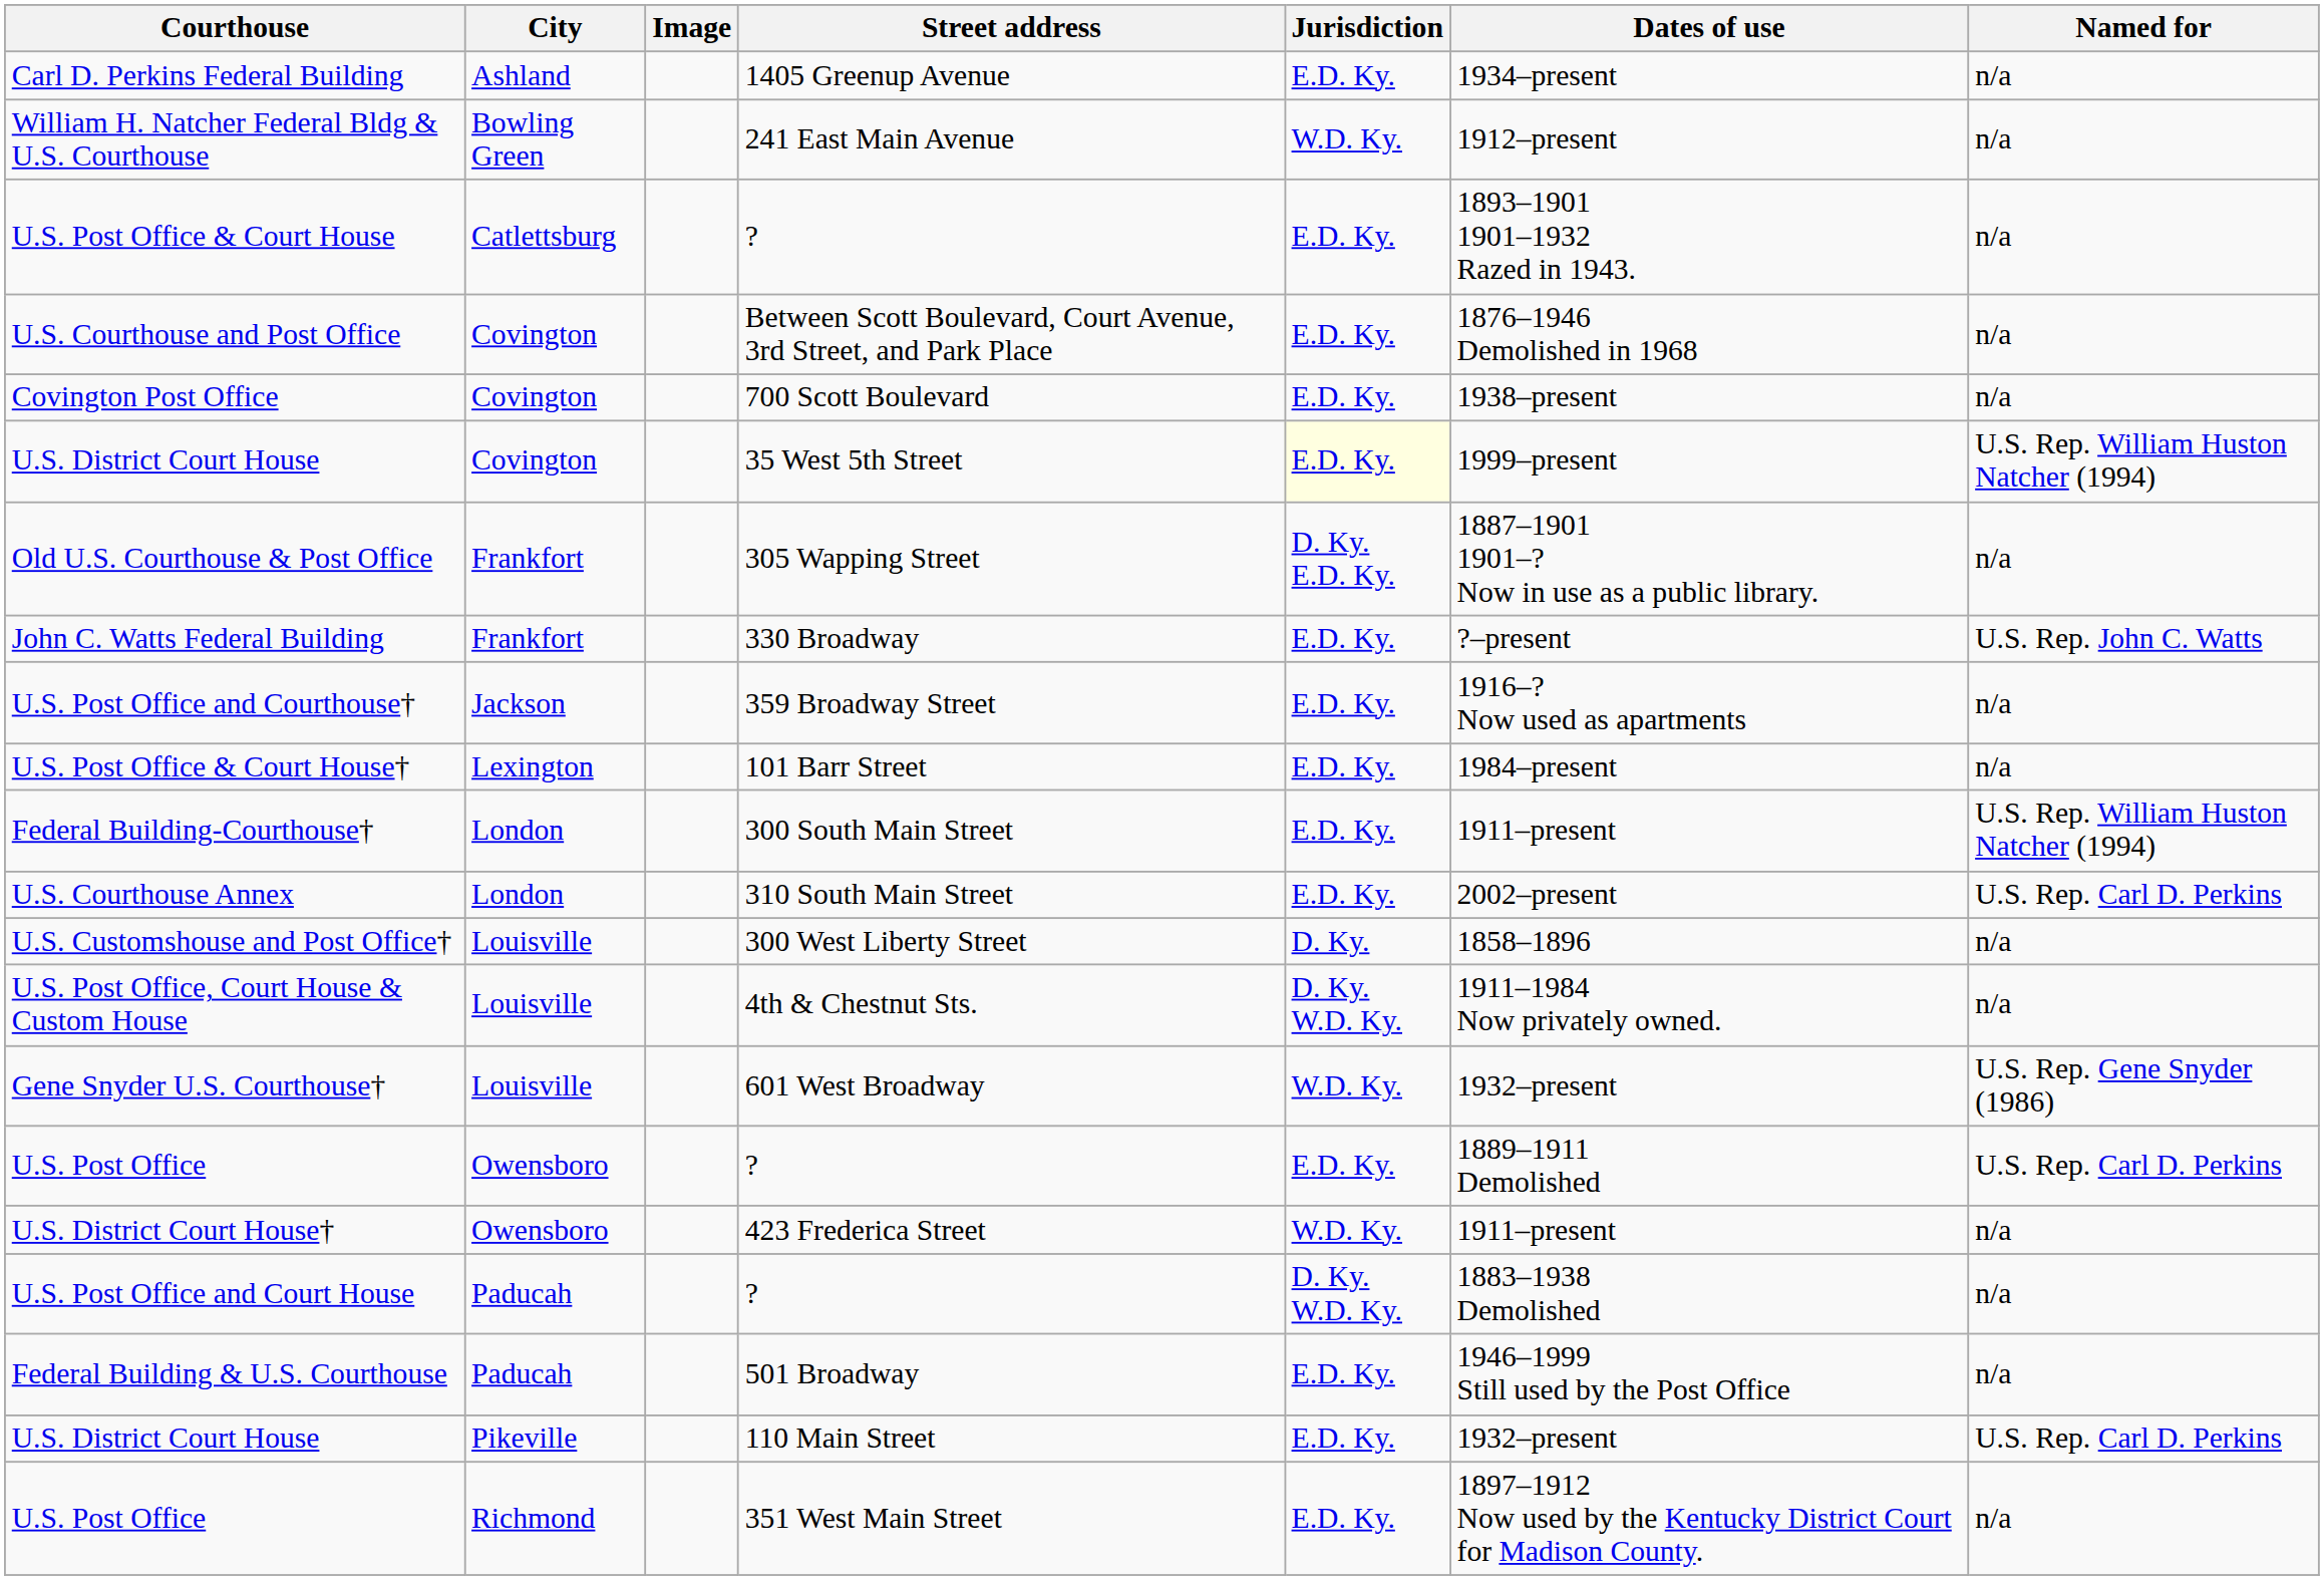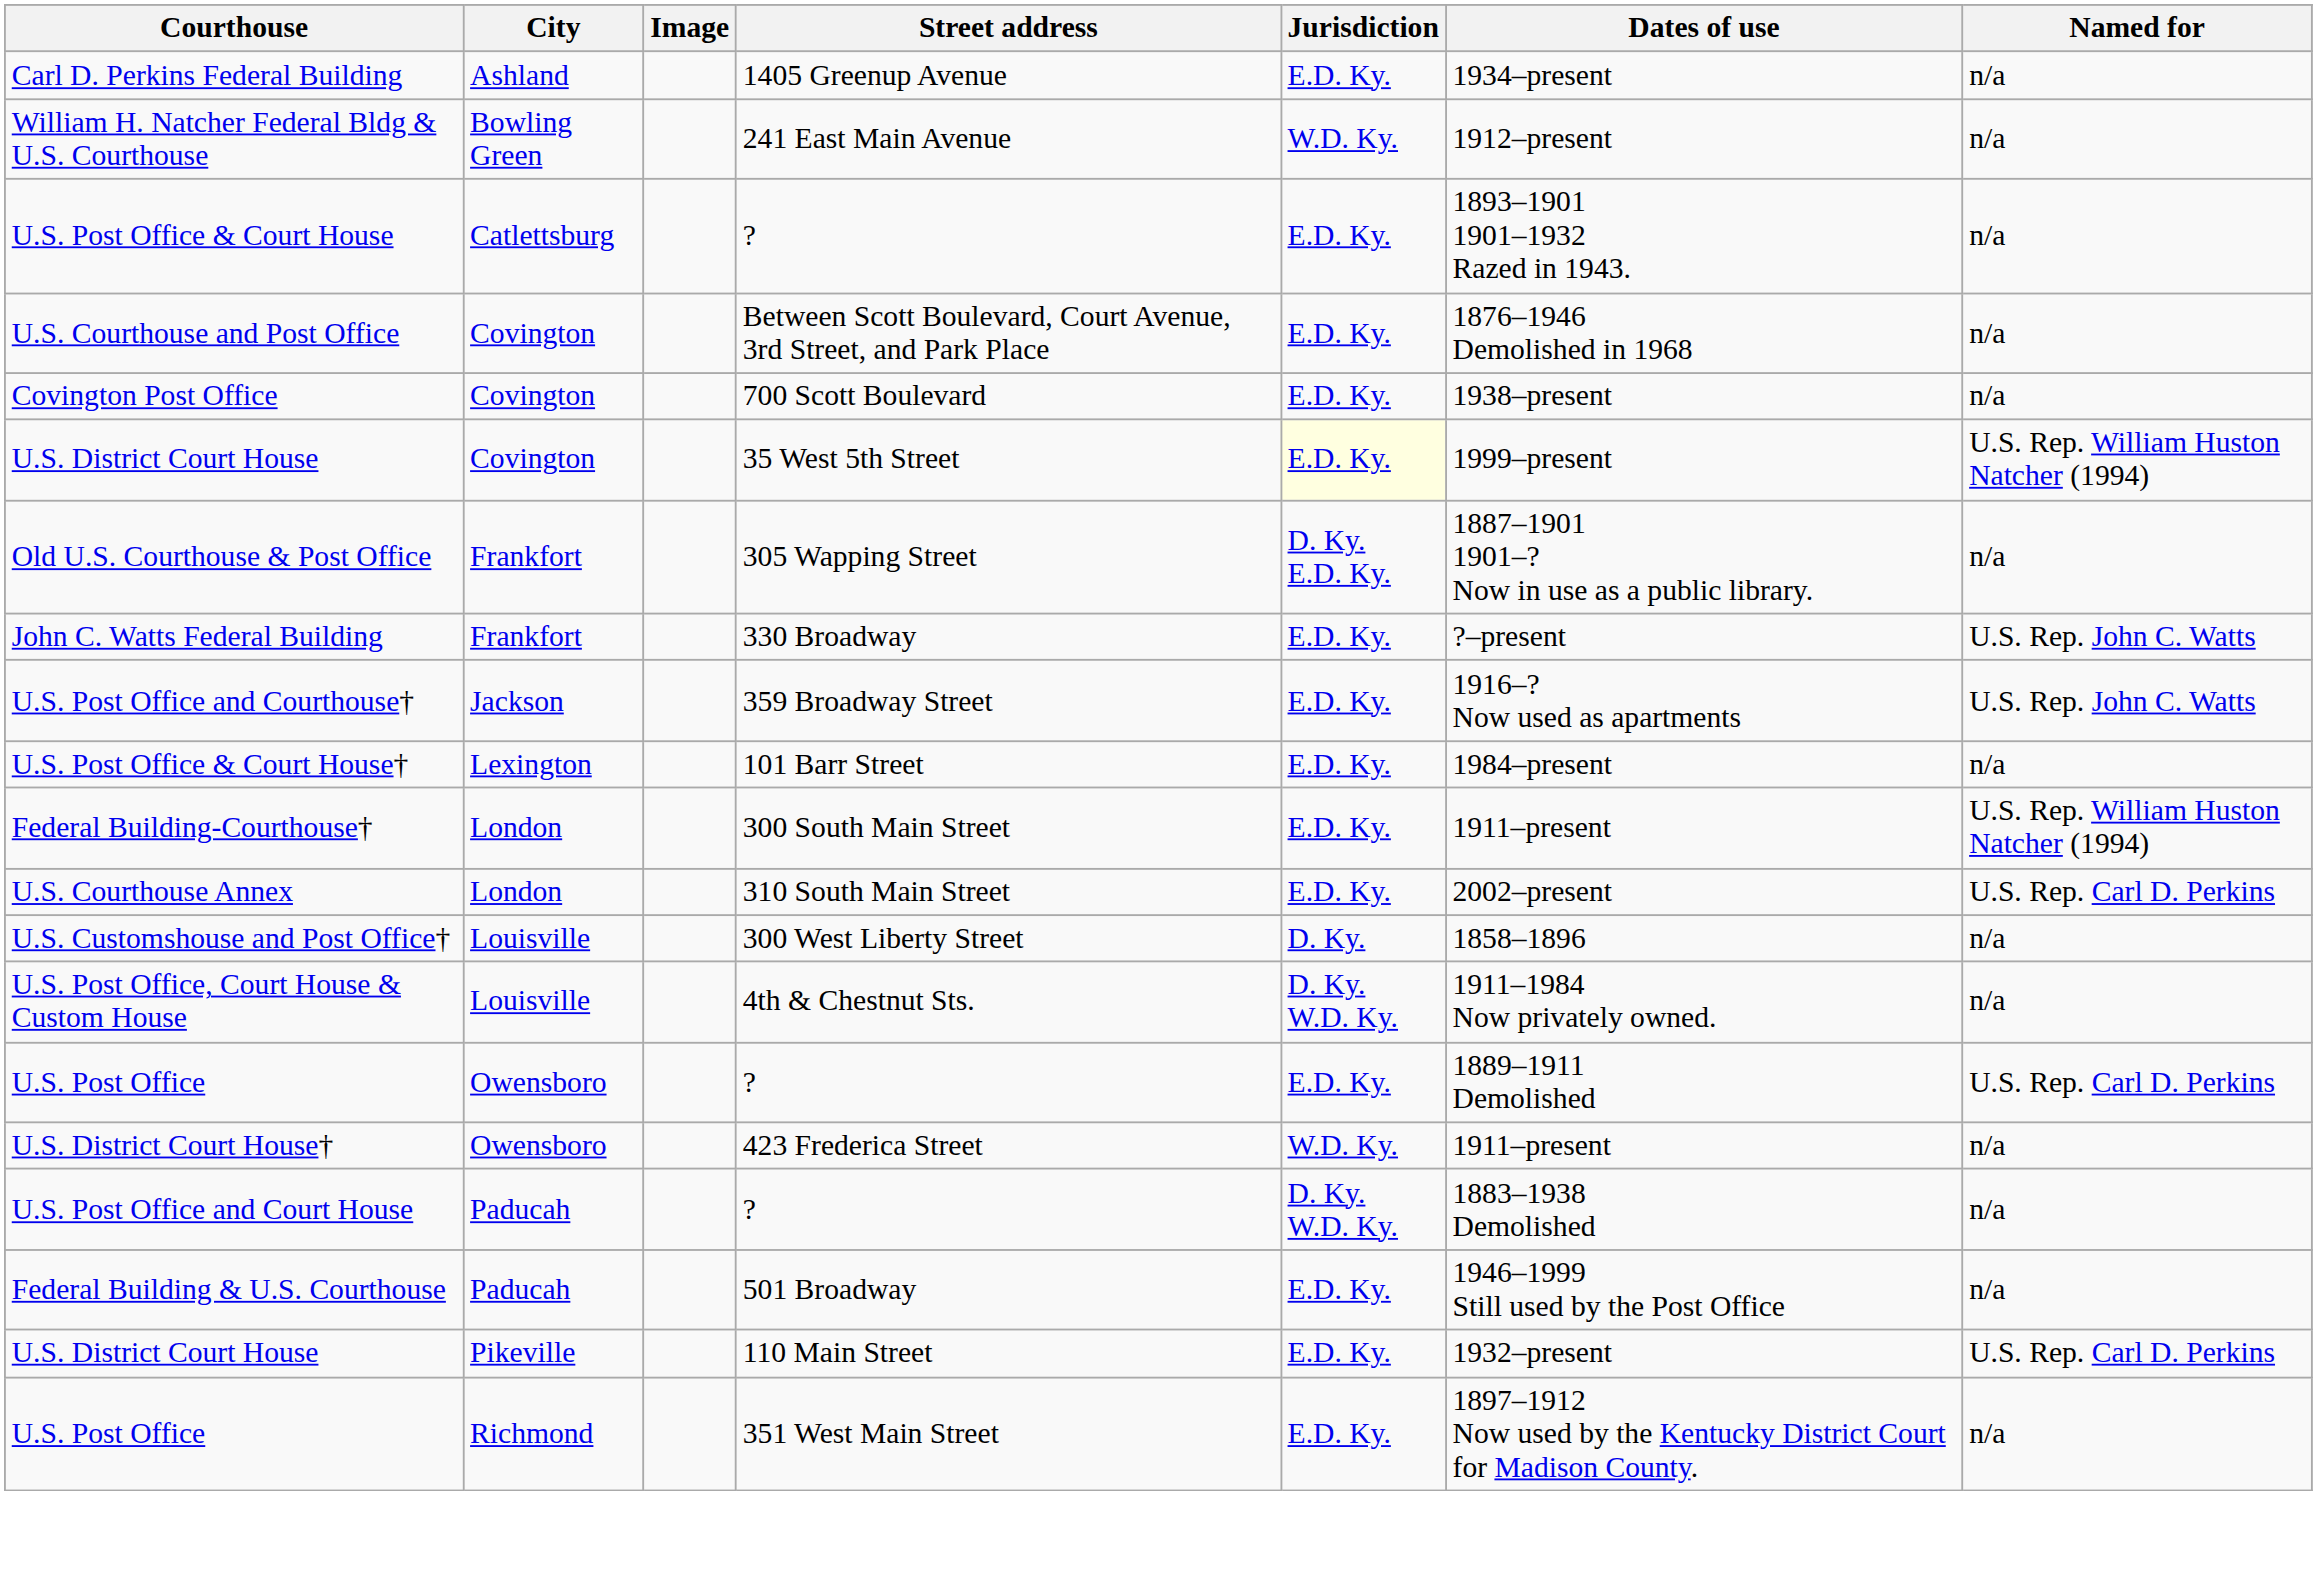 <table class="wikitable sortable sticky-header sort-under">
 <tr>
 <th>Courthouse</th>
 <th>City</th>
 <th>Image</th>
 <th>Street address</th>
 <th>Jurisdiction</th>
 <th>Dates of use</th>
 <th>Named for</th>
 </tr>
 <tr>
 <td><a href='#'>Carl D. Perkins Federal Building</a></td>
 <td><a href='#'>Ashland</a></td>
 <td></td>
 <td>1405 Greenup Avenue</td>
 <td><a href='#'>E.D. Ky.</a></td>
 <td>1934–present</td>
 <td>n/a</td>
 </tr>
 <tr>
 <td><a href='#'>William H. Natcher Federal Bldg & U.S. Courthouse</a></td>
 <td><a href='#'>Bowling Green</a></td>
 <td></td>
 <td>241 East Main Avenue</td>
 <td><a href='#'>W.D. Ky.</a></td>
 <td>1912–present</td>
 <td>n/a</td>
 </tr>
 <tr>
 <td><a href='#'>U.S. Post Office & Court House</a></td>
 <td><a href='#'>Catlettsburg</a></td>
 <td></td>
 <td>?</td>
 <td><a href='#'>E.D. Ky.</a></td>
 <td>1893–1901<br>1901–1932<br>Razed in 1943.</td>
 <td>n/a</td>
 </tr>
 <tr>
 <td><a href='#'>U.S. Courthouse and Post Office</a></td>
 <td><a href='#'>Covington</a></td>
 <td></td>
 <td>Between Scott Boulevard, Court Avenue, 3rd Street, and Park Place</td>
 <td><a href='#'>E.D. Ky.</a></td>
 <td>1876–1946<br>Demolished in 1968</td>
 <td>n/a</td>
 </tr>
 <tr>
 <td><a href='#'>Covington Post Office</a></td>
 <td><a href='#'>Covington</a></td>
 <td></td>
 <td>700 Scott Boulevard</td>
 <td><a href='#'>E.D. Ky.</a></td>
 <td>1938–present</td>
 <td>n/a</td>
 </tr>
 <tr>
 <td><a href='#'>U.S. District Court House</a></td>
 <td><a href='#'>Covington</a></td>
 <td></td>
 <td>35 West 5th Street</td>
 <td style="background: lightyellow;"><a href='#'>E.D. Ky.</a></td>
 <td>1999–present</td>
 <td>U.S. Rep. <a href='#'>William Huston Natcher</a> (1994)</td>
 </tr>
 <tr>
 <td><a href='#'>Old U.S. Courthouse & Post Office</a></td>
 <td><a href='#'>Frankfort</a></td>
 <td></td>
 <td>305 Wapping Street</td>
 <td><a href='#'>D. Ky.</a><br><a href='#'>E.D. Ky.</a></td>
 <td>1887–1901<br>1901–?<br>Now in use as a public library.</td>
 <td>n/a</td>
 </tr>
 <tr>
 <td><a href='#'>John C. Watts Federal Building</a></td>
 <td><a href='#'>Frankfort</a></td>
 <td></td>
 <td>330 Broadway</td>
 <td><a href='#'>E.D. Ky.</a></td>
 <td>?–present</td>
 <td>U.S. Rep. <a href='#'>John C. Watts</a></td>
 </tr>
 <tr>
 <td><a href='#'>U.S. Post Office and Courthouse</a>†</td>
 <td><a href='#'>Jackson</a></td>
 <td></td>
 <td>359 Broadway Street</td>
 <td><a href='#'>E.D. Ky.</a></td>
 <td>1916–?<br>Now used as apartments</td>
-<td>n/a</td>
+<td>U.S. Rep. <a href='#'>John C. Watts</a></td>
 </tr>
 <tr>
 <td><a href='#'>U.S. Post Office & Court House</a>†</td>
 <td><a href='#'>Lexington</a></td>
 <td></td>
 <td>101 Barr Street</td>
 <td><a href='#'>E.D. Ky.</a></td>
 <td>1984–present</td>
 <td>n/a</td>
 </tr>
 <tr>
 <td><a href='#'>Federal Building-Courthouse</a>†</td>
 <td><a href='#'>London</a></td>
 <td></td>
 <td>300 South Main Street</td>
 <td><a href='#'>E.D. Ky.</a></td>
 <td>1911–present</td>
 <td>U.S. Rep. <a href='#'>William Huston Natcher</a> (1994)</td>
 </tr>
 <tr>
 <td><a href='#'>U.S. Courthouse Annex</a></td>
 <td><a href='#'>London</a></td>
 <td></td>
 <td>310 South Main Street</td>
 <td><a href='#'>E.D. Ky.</a></td>
 <td>2002–present</td>
 <td>U.S. Rep. <a href='#'>Carl D. Perkins</a></td>
 </tr>
 <tr>
 <td><a href='#'>U.S. Customshouse and Post Office</a>†</td>
 <td><a href='#'>Louisville</a></td>
 <td></td>
 <td>300 West Liberty Street</td>
 <td><a href='#'>D. Ky.</a></td>
 <td>1858–1896</td>
 <td>n/a</td>
 </tr>
 <tr>
 <td><a href='#'>U.S. Post Office, Court House & Custom House</a></td>
 <td><a href='#'>Louisville</a></td>
 <td></td>
 <td>4th & Chestnut Sts.</td>
 <td><a href='#'>D. Ky.</a><br><a href='#'>W.D. Ky.</a></td>
 <td>1911–1984<br>Now privately owned.</td>
 <td>n/a</td>
-</tr>
-<tr>
-<td><a href='#'>Gene Snyder U.S. Courthouse</a>†</td>
-<td><a href='#'>Louisville</a></td>
-<td></td>
-<td>601 West Broadway</td>
-<td><a href='#'>W.D. Ky.</a></td>
-<td>1932–present</td>
-<td>U.S. Rep. <a href='#'>Gene Snyder</a> (1986)</td>
 </tr>
 <tr>
 <td><a href='#'>U.S. Post Office</a></td>
 <td><a href='#'>Owensboro</a></td>
 <td></td>
 <td>?</td>
 <td><a href='#'>E.D. Ky.</a></td>
 <td>1889–1911<br>Demolished</td>
 <td>U.S. Rep. <a href='#'>Carl D. Perkins</a></td>
 </tr>
 <tr>
 <td><a href='#'>U.S. District Court House</a>†</td>
 <td><a href='#'>Owensboro</a></td>
 <td></td>
 <td>423 Frederica Street</td>
 <td><a href='#'>W.D. Ky.</a></td>
 <td>1911–present</td>
 <td>n/a</td>
 </tr>
 <tr>
 <td><a href='#'>U.S. Post Office and Court House</a></td>
 <td><a href='#'>Paducah</a></td>
 <td></td>
 <td>?</td>
 <td><a href='#'>D. Ky.</a><br><a href='#'>W.D. Ky.</a></td>
 <td>1883–1938<br>Demolished</td>
 <td>n/a</td>
 </tr>
 <tr>
 <td><a href='#'>Federal Building & U.S. Courthouse</a></td>
 <td><a href='#'>Paducah</a></td>
 <td></td>
 <td>501 Broadway</td>
 <td><a href='#'>E.D. Ky.</a></td>
 <td>1946–1999<br>Still used by the Post Office</td>
 <td>n/a</td>
 </tr>
 <tr>
 <td><a href='#'>U.S. District Court House</a></td>
 <td><a href='#'>Pikeville</a></td>
 <td></td>
 <td>110 Main Street</td>
 <td><a href='#'>E.D. Ky.</a></td>
 <td>1932–present</td>
 <td>U.S. Rep. <a href='#'>Carl D. Perkins</a></td>
 </tr>
 <tr>
 <td><a href='#'>U.S. Post Office</a></td>
 <td><a href='#'>Richmond</a></td>
 <td></td>
 <td>351 West Main Street</td>
 <td><a href='#'>E.D. Ky.</a></td>
 <td>1897–1912<br>Now used by the <a href='#'>Kentucky District Court</a> for <a href='#'>Madison County</a>.</td>
 <td>n/a</td>
 </tr>
 </table>
